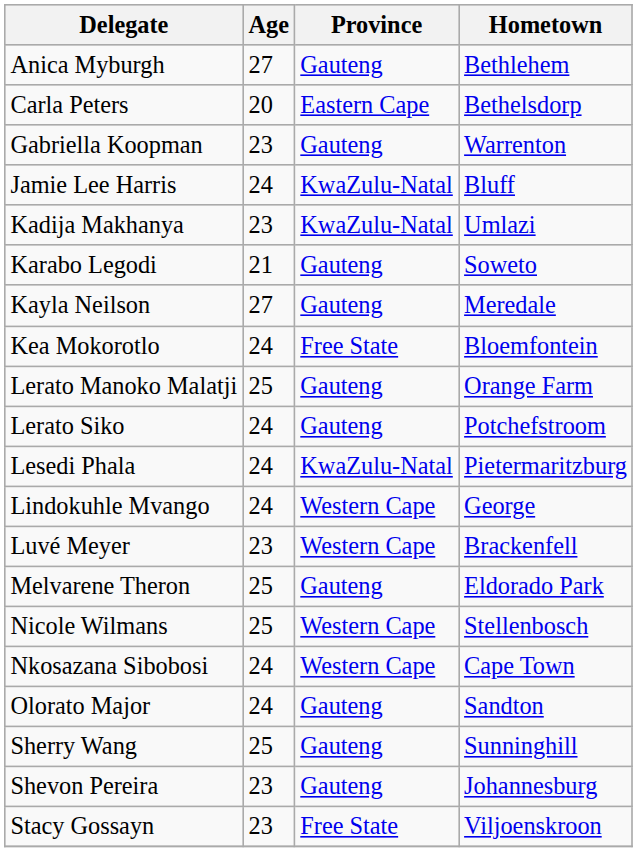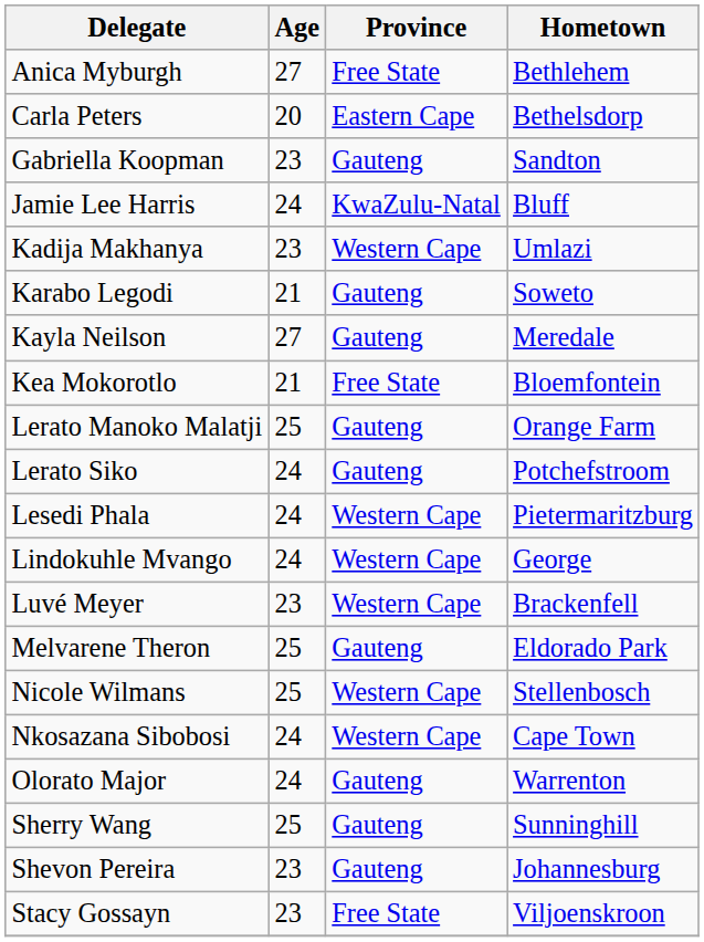 <table class="wikitable sortable" style="font-size: 95%;">
 <tr>
 <th>Delegate</th>
 <th>Age</th>
 <th>Province</th>
 <th>Hometown</th>
 </tr>
 <tr>
 <td>Anica Myburgh</td>
 <td>27</td>
-<td><a href='#'>Gauteng</a></td>
+<td><a href='#'>Free State</a></td>
 <td><a href='#'>Bethlehem</a></td>
 </tr>
 <tr>
 <td>Carla Peters</td>
 <td>20</td>
 <td><a href='#'>Eastern Cape</a></td>
 <td><a href='#'>Bethelsdorp</a></td>
 </tr>
 <tr>
 <td>Gabriella Koopman</td>
 <td>23</td>
 <td><a href='#'>Gauteng</a></td>
-<td><a href='#'>Warrenton</a></td>
+<td><a href='#'>Sandton</a></td>
 </tr>
 <tr>
 <td>Jamie Lee Harris</td>
 <td>24</td>
 <td><a href='#'>KwaZulu-Natal</a></td>
 <td><a href='#'>Bluff</a></td>
 </tr>
 <tr>
 <td>Kadija Makhanya</td>
 <td>23</td>
-<td><a href='#'>KwaZulu-Natal</a></td>
+<td><a href='#'>Western Cape</a></td>
 <td><a href='#'>Umlazi</a></td>
 </tr>
 <tr>
 <td>Karabo Legodi</td>
 <td>21</td>
 <td><a href='#'>Gauteng</a></td>
 <td><a href='#'>Soweto</a></td>
 </tr>
 <tr>
 <td>Kayla Neilson</td>
 <td>27</td>
 <td><a href='#'>Gauteng</a></td>
 <td><a href='#'>Meredale</a></td>
 </tr>
 <tr>
 <td>Kea Mokorotlo</td>
-<td>24</td>
+<td>21</td>
 <td><a href='#'>Free State</a></td>
 <td><a href='#'>Bloemfontein</a></td>
 </tr>
 <tr>
 <td>Lerato Manoko Malatji</td>
 <td>25</td>
 <td><a href='#'>Gauteng</a></td>
 <td><a href='#'>Orange Farm</a></td>
 </tr>
 <tr>
 <td>Lerato Siko</td>
 <td>24</td>
 <td><a href='#'>Gauteng</a></td>
 <td><a href='#'>Potchefstroom</a></td>
 </tr>
 <tr>
 <td>Lesedi Phala</td>
 <td>24</td>
-<td><a href='#'>KwaZulu-Natal</a></td>
+<td><a href='#'>Western Cape</a></td>
 <td><a href='#'>Pietermaritzburg</a></td>
 </tr>
 <tr>
 <td>Lindokuhle Mvango</td>
 <td>24</td>
 <td><a href='#'>Western Cape</a></td>
 <td><a href='#'>George</a></td>
 </tr>
 <tr>
 <td>Luvé Meyer</td>
 <td>23</td>
 <td><a href='#'>Western Cape</a></td>
 <td><a href='#'>Brackenfell</a></td>
 </tr>
 <tr>
 <td>Melvarene Theron</td>
 <td>25</td>
 <td><a href='#'>Gauteng</a></td>
 <td><a href='#'>Eldorado Park</a></td>
 </tr>
 <tr>
 <td>Nicole Wilmans</td>
 <td>25</td>
 <td><a href='#'>Western Cape</a></td>
 <td><a href='#'>Stellenbosch</a></td>
 </tr>
 <tr>
 <td>Nkosazana Sibobosi</td>
 <td>24</td>
 <td><a href='#'>Western Cape</a></td>
 <td><a href='#'>Cape Town</a></td>
 </tr>
 <tr>
 <td>Olorato Major</td>
 <td>24</td>
 <td><a href='#'>Gauteng</a></td>
-<td><a href='#'>Sandton</a></td>
+<td><a href='#'>Warrenton</a></td>
 </tr>
 <tr>
 <td>Sherry Wang</td>
 <td>25</td>
 <td><a href='#'>Gauteng</a></td>
 <td><a href='#'>Sunninghill</a></td>
 </tr>
 <tr>
 <td>Shevon Pereira</td>
 <td>23</td>
 <td><a href='#'>Gauteng</a></td>
 <td><a href='#'>Johannesburg</a></td>
 </tr>
 <tr>
 <td>Stacy Gossayn</td>
 <td>23</td>
 <td><a href='#'>Free State</a></td>
 <td><a href='#'>Viljoenskroon</a></td>
 </tr>
 <tr>
 </tr>
 </table>
